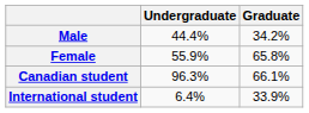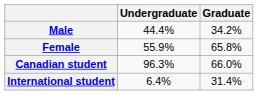 <table style="text-align:center; float:right; font-size:85%; margin-left:2em; margin:10px" class="wikitable">
 <tr>
 <th></th>
 <th>Undergraduate</th>
 <th>Graduate</th>
 </tr>
 <tr>
 <th><a href='#'>Male</a></th>
 <td>44.4%</td>
 <td>34.2%</td>
 </tr>
 <tr>
 <th><a href='#'>Female</a></th>
 <td>55.9%</td>
 <td>65.8%</td>
 </tr>
 <tr>
 <th><a href='#'>Canadian student</a></th>
 <td>96.3%</td>
-<td>66.1%</td>
+<td>66.0%</td>
 </tr>
 <tr>
 <th><a href='#'>International student</a></th>
 <td>6.4%</td>
-<td>33.9%</td>
+<td>31.4%</td>
 </tr>
 </table>
